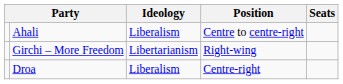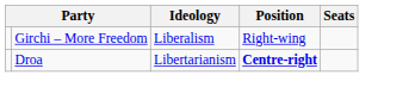 <table class="wikitable sortable">
 <tr>
 <th colspan="2">Party</th>
 <th>Ideology</th>
 <th>Position</th>
 <th>Seats</th>
 </tr>
 <tr>
 <td bgcolor=></td>
-<td><a href='#'>Ahali</a></td>
+<td><a href='#'>Girchi – More Freedom</a></td>
 <td><a href='#'>Liberalism</a></td>
-<td><a href='#'>Centre</a> to <a href='#'>centre-right</a></td>
-<td></td>
-</tr>
-<tr>
-<td bgcolor=></td>
-<td><a href='#'>Girchi – More Freedom</a></td>
-<td><a href='#'>Libertarianism</a></td>
 <td><a href='#'>Right-wing</a></td>
 <td></td>
 </tr>
 <tr>
 <td bgcolor=></td>
 <td><a href='#'>Droa</a></td>
-<td><a href='#'>Liberalism</a></td>
-<td><a href='#'>Centre-right</a></td>
+<td><a href='#'>Libertarianism</a></td>
+<td><strong><a href='#'>Centre-right</a></strong></td>
 <td></td>
 </tr>
 </table>
